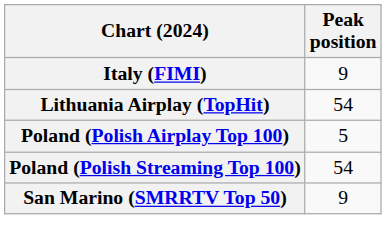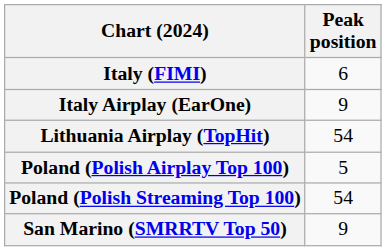 <table class="wikitable sortable plainrowheaders" style="Text-align:center">
 <tr>
 <th scope="col">Chart (2024)</th>
 <th scope="col">Peak<br>position</th>
 </tr>
 <tr>
 <th scope="row">Italy (<a href='#'>FIMI</a>)</th>
+<td>6</td>
+</tr>
+<tr>
+<th scope="row">Italy Airplay (EarOne)</th>
 <td>9</td>
 </tr>
 <tr>
 <th scope="row">Lithuania Airplay (<a href='#'>TopHit</a>)</th>
 <td>54</td>
 </tr>
 <tr>
 <th scope="row">Poland (<a href='#'>Polish Airplay Top 100</a>)</th>
 <td>5</td>
 </tr>
 <tr>
 <th scope="row">Poland (<a href='#'>Polish Streaming Top 100</a>)</th>
 <td>54</td>
 </tr>
 <tr>
 <th scope="row">San Marino (<a href='#'>SMRRTV Top 50</a>)</th>
 <td>9</td>
 </tr>
 </table>
